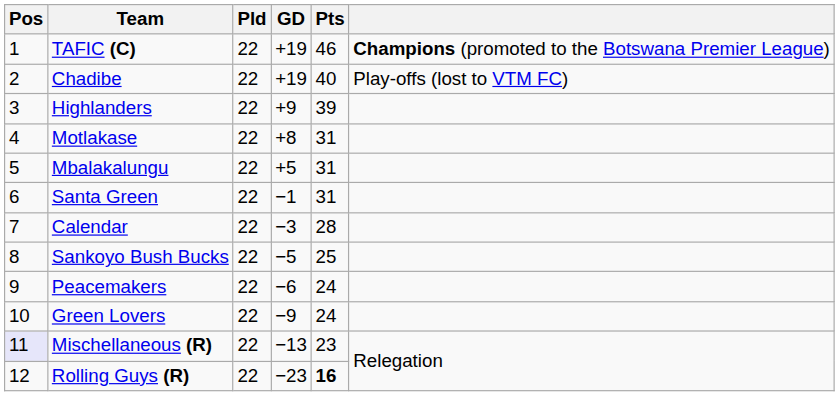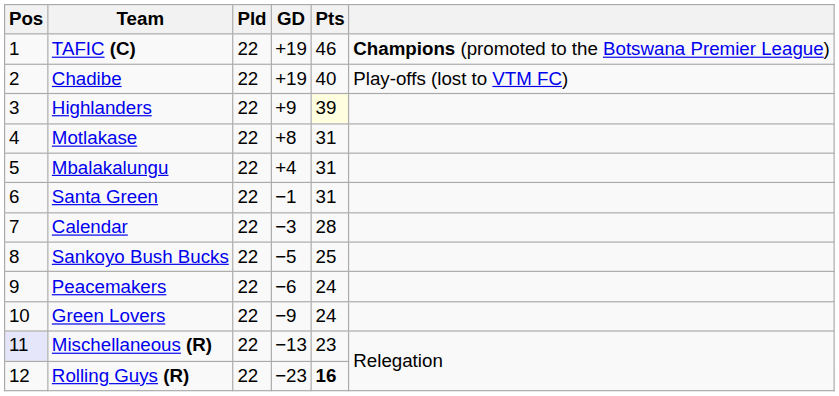 <table class="wikitable">
 <tr>
 <th><strong>Pos</strong></th>
 <th><strong>Team</strong></th>
 <th><strong>Pld</strong></th>
 <th><strong>GD</strong></th>
 <th><strong>Pts</strong></th>
 <th></th>
 </tr>
 <tr>
 <td>1</td>
 <td><a href='#'>TAFIC</a> <strong>(C)</strong></td>
 <td>22</td>
 <td>+19</td>
 <td>46</td>
 <td><strong>Champions</strong> (promoted to the <a href='#'>Botswana Premier League</a>)</td>
 </tr>
 <tr>
 <td>2</td>
 <td><a href='#'>Chadibe</a></td>
 <td>22</td>
 <td>+19</td>
 <td>40</td>
 <td>Play-offs (lost to <a href='#'>VTM FC</a>)</td>
 </tr>
 <tr>
 <td>3</td>
 <td><a href='#'>Highlanders</a></td>
 <td>22</td>
 <td>+9</td>
-<td>39</td>
+<td style="background: lightyellow;">39</td>
 <td></td>
 </tr>
 <tr>
 <td>4</td>
 <td><a href='#'>Motlakase</a></td>
 <td>22</td>
 <td>+8</td>
 <td>31</td>
 <td></td>
 </tr>
 <tr>
 <td>5</td>
 <td><a href='#'>Mbalakalungu</a></td>
 <td>22</td>
-<td>+5</td>
+<td>+4</td>
 <td>31</td>
 <td></td>
 </tr>
 <tr>
 <td>6</td>
 <td><a href='#'>Santa Green</a></td>
 <td>22</td>
 <td>−1</td>
 <td>31</td>
 <td></td>
 </tr>
 <tr>
 <td>7</td>
 <td><a href='#'>Calendar</a></td>
 <td>22</td>
 <td>−3</td>
 <td>28</td>
 <td></td>
 </tr>
 <tr>
 <td>8</td>
 <td><a href='#'>Sankoyo Bush Bucks</a></td>
 <td>22</td>
 <td>−5</td>
 <td>25</td>
 <td></td>
 </tr>
 <tr>
 <td>9</td>
 <td><a href='#'>Peacemakers</a></td>
 <td>22</td>
 <td>−6</td>
 <td>24</td>
 <td></td>
 </tr>
 <tr>
 <td>10</td>
 <td><a href='#'>Green Lovers</a></td>
 <td>22</td>
 <td>−9</td>
 <td>24</td>
 <td></td>
 </tr>
 <tr>
 <td style="background: lavender;">11</td>
 <td><a href='#'>Mischellaneous</a> <strong>(R)</strong></td>
 <td>22</td>
 <td>−13</td>
 <td>23</td>
 <td rowspan="2">Relegation</td>
 </tr>
 <tr>
 <td>12</td>
 <td><a href='#'>Rolling Guys</a> <strong>(R)</strong></td>
 <td>22</td>
 <td>−23</td>
 <td><strong>16</strong></td>
 </tr>
 </table>
